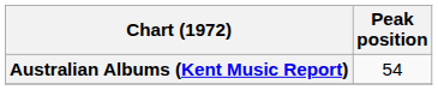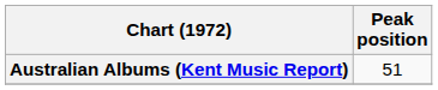 <table class="wikitable sortable plainrowheaders">
 <tr>
 <th scope="col">Chart (1972)</th>
 <th scope="col">Peak<br>position</th>
 </tr>
 <tr>
 <th scope="row">Australian Albums (<a href='#'>Kent Music Report</a>)</th>
-<td align="center">54</td>
+<td align="center">51</td>
 </tr>
 <tr>
 </tr>
 <tr>
 </tr>
 </table>
